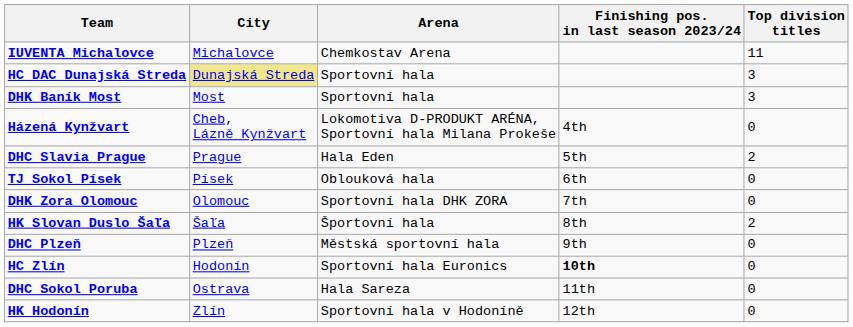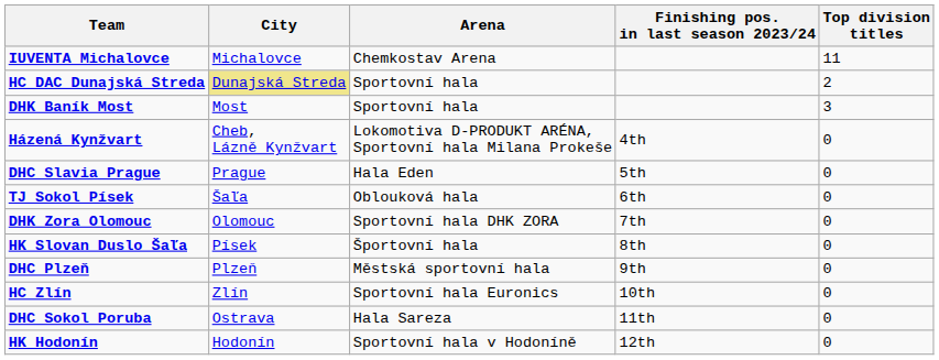 <table class="wikitable sortable">
 <tr>
 <th>Team</th>
 <th>City</th>
 <th>Arena</th>
 <th>Finishing pos.<br>in last season 2023/24</th>
 <th>Top division<br>titles</th>
 </tr>
 <tr>
 <td> <strong><a href='#'>IUVENTA Michalovce</a></strong></td>
 <td><a href='#'>Michalovce</a></td>
 <td>Chemkostav Arena</td>
 <td></td>
 <td>11</td>
 </tr>
 <tr>
 <td> <strong><a href='#'>HC DAC Dunajská Streda</a></strong></td>
 <td style="background: khaki;"><a href='#'>Dunajská Streda</a></td>
 <td>Sportovní hala</td>
 <td></td>
-<td>3</td>
+<td>2</td>
 </tr>
 <tr>
 <td> <strong><a href='#'>DHK Baník Most</a></strong></td>
 <td><a href='#'>Most</a></td>
 <td>Sportovní hala</td>
 <td></td>
 <td>3</td>
 </tr>
 <tr>
 <td> <strong><a href='#'>Házená Kynžvart</a></strong></td>
 <td><a href='#'>Cheb</a>,<br><a href='#'>Lázně Kynžvart</a></td>
 <td>Lokomotiva D-PRODUKT ARÉNA,<br>Sportovní hala Milana Prokeše</td>
 <td>4th</td>
 <td>0</td>
 </tr>
 <tr>
 <td> <strong><a href='#'>DHC Slavia Prague</a></strong></td>
 <td><a href='#'>Prague</a></td>
 <td>Hala Eden</td>
 <td>5th</td>
-<td>2</td>
+<td>0</td>
 </tr>
 <tr>
 <td> <strong><a href='#'>TJ Sokol Písek</a></strong></td>
-<td><a href='#'>Písek</a></td>
+<td><a href='#'>Šaľa</a></td>
 <td>Oblouková hala</td>
 <td>6th</td>
 <td>0</td>
 </tr>
 <tr>
 <td> <strong><a href='#'>DHK Zora Olomouc</a></strong></td>
 <td><a href='#'>Olomouc</a></td>
 <td>Sportovní hala DHK ZORA</td>
 <td>7th</td>
 <td>0</td>
 </tr>
 <tr>
 <td> <strong><a href='#'>HK Slovan Duslo Šaľa</a></strong></td>
-<td><a href='#'>Šaľa</a></td>
+<td><a href='#'>Písek</a></td>
 <td>Športovní hala</td>
 <td>8th</td>
-<td>2</td>
+<td>0</td>
 </tr>
 <tr>
 <td> <strong><a href='#'>DHC Plzeň</a></strong></td>
 <td><a href='#'>Plzeň</a></td>
 <td>Městská sportovní hala</td>
 <td>9th</td>
 <td>0</td>
 </tr>
 <tr>
 <td> <strong><a href='#'>HC Zlín</a></strong></td>
-<td><a href='#'>Hodonín</a></td>
+<td><a href='#'>Zlín</a></td>
 <td>Sportovní hala Euronics</td>
-<td><strong>10th</strong></td>
+<td>10th</td>
 <td>0</td>
 </tr>
 <tr>
 <td> <strong><a href='#'>DHC Sokol Poruba</a></strong></td>
 <td><a href='#'>Ostrava</a></td>
 <td>Hala Sareza</td>
 <td>11th</td>
 <td>0</td>
 </tr>
 <tr>
 <td> <strong><a href='#'>HK Hodonín</a></strong></td>
-<td><a href='#'>Zlín</a></td>
+<td><a href='#'>Hodonín</a></td>
 <td>Sportovní hala v Hodoníně</td>
 <td>12th</td>
 <td>0</td>
 </tr>
 </table>
